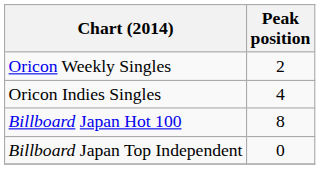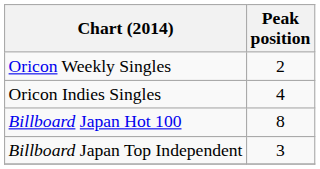 <table class="wikitable sortable">
 <tr>
 <th>Chart (2014)</th>
 <th style="text-align:center;">Peak<br>position</th>
 </tr>
 <tr>
 <td><a href='#'>Oricon</a> Weekly Singles</td>
 <td align="center">2</td>
 </tr>
 <tr>
 <td>Oricon Indies Singles</td>
 <td align="center">4</td>
 </tr>
 <tr>
 <td><em><a href='#'>Billboard</a></em> <a href='#'>Japan Hot 100</a></td>
 <td align="center">8</td>
 </tr>
 <tr>
 <td><em>Billboard</em> Japan Top Independent</td>
-<td align="center">0</td>
+<td align="center">3</td>
 </tr>
 <tr>
 </tr>
 </table>
